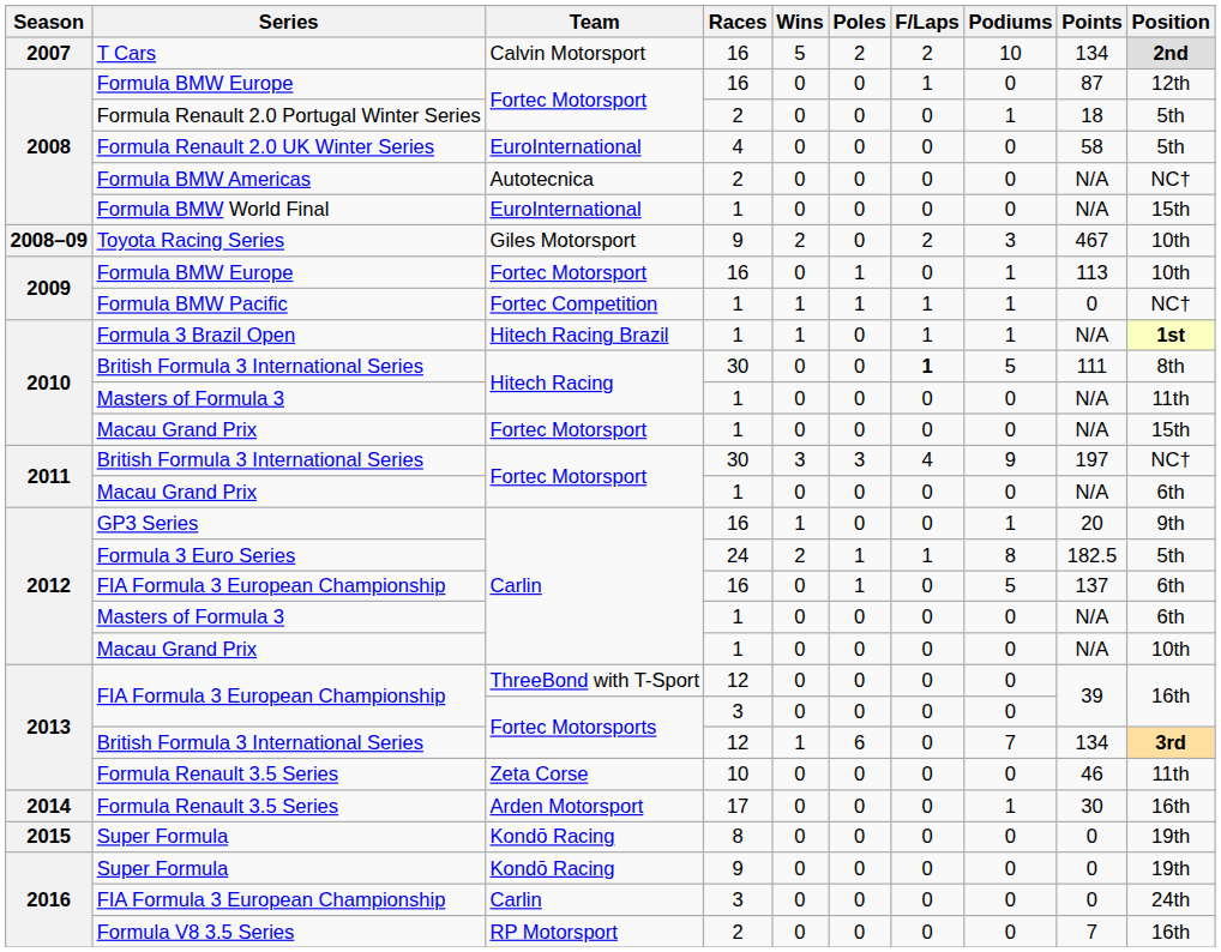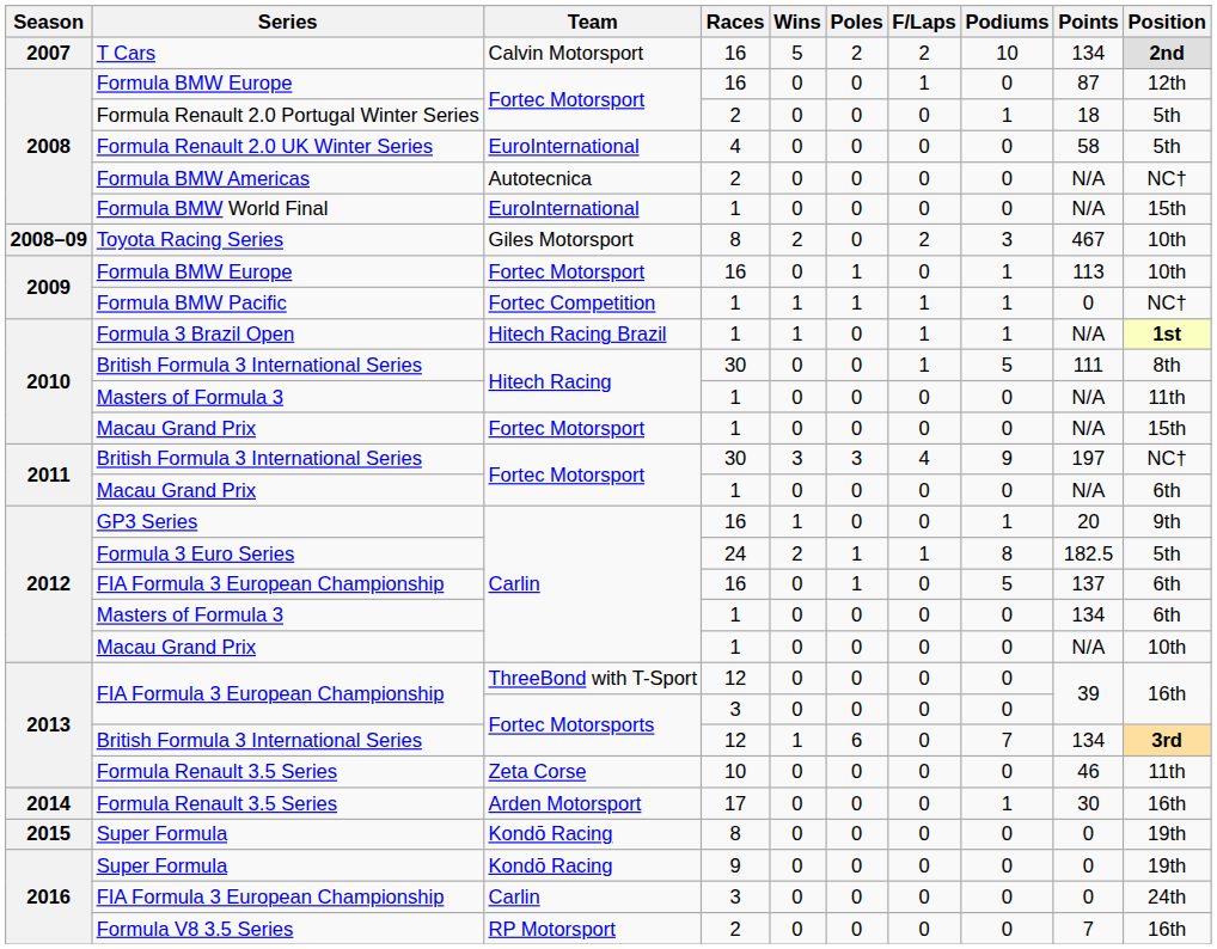 <table class="wikitable" style="font-size: 90%; text-align:center">
 <tr>
 <th>Season</th>
 <th>Series</th>
 <th>Team</th>
 <th>Races</th>
 <th>Wins</th>
 <th>Poles</th>
 <th>F/Laps</th>
 <th>Podiums</th>
 <th>Points</th>
 <th>Position</th>
 </tr>
 <tr>
 <th>2007</th>
 <td align=left><a href='#'>T Cars</a></td>
 <td align=left>Calvin Motorsport</td>
 <td>16</td>
 <td>5</td>
 <td>2</td>
 <td>2</td>
 <td>10</td>
 <td>134</td>
 <td style="background:#DFDFDF;"><strong>2nd</strong></td>
 </tr>
 <tr>
 <th rowspan=5>2008</th>
 <td align=left><a href='#'>Formula BMW Europe</a></td>
 <td rowspan=2 align=left><a href='#'>Fortec Motorsport</a></td>
 <td>16</td>
 <td>0</td>
 <td>0</td>
 <td>1</td>
 <td>0</td>
 <td>87</td>
 <td>12th</td>
 </tr>
 <tr>
 <td align=left>Formula Renault 2.0 Portugal Winter Series</td>
 <td>2</td>
 <td>0</td>
 <td>0</td>
 <td>0</td>
 <td>1</td>
 <td>18</td>
 <td>5th</td>
 </tr>
 <tr>
 <td align=left><a href='#'>Formula Renault 2.0 UK Winter Series</a></td>
 <td align=left><a href='#'>EuroInternational</a></td>
 <td>4</td>
 <td>0</td>
 <td>0</td>
 <td>0</td>
 <td>0</td>
 <td>58</td>
 <td>5th</td>
 </tr>
 <tr>
 <td align=left><a href='#'>Formula BMW Americas</a></td>
 <td align=left>Autotecnica</td>
 <td>2</td>
 <td>0</td>
 <td>0</td>
 <td>0</td>
 <td>0</td>
 <td>N/A</td>
 <td>NC†</td>
 </tr>
 <tr>
 <td align=left><a href='#'>Formula BMW</a> World Final</td>
 <td align=left><a href='#'>EuroInternational</a></td>
 <td>1</td>
 <td>0</td>
 <td>0</td>
 <td>0</td>
 <td>0</td>
 <td>N/A</td>
 <td>15th</td>
 </tr>
 <tr>
 <th>2008–09</th>
 <td align=left><a href='#'>Toyota Racing Series</a></td>
 <td align=left>Giles Motorsport</td>
-<td>9</td>
+<td>8</td>
 <td>2</td>
 <td>0</td>
 <td>2</td>
 <td>3</td>
 <td>467</td>
 <td>10th</td>
 </tr>
 <tr>
 <th rowspan=2>2009</th>
 <td align=left><a href='#'>Formula BMW Europe</a></td>
 <td align=left><a href='#'>Fortec Motorsport</a></td>
 <td>16</td>
 <td>0</td>
 <td>1</td>
 <td>0</td>
 <td>1</td>
 <td>113</td>
 <td>10th</td>
 </tr>
 <tr>
 <td align=left><a href='#'>Formula BMW Pacific</a></td>
 <td align=left><a href='#'>Fortec Competition</a></td>
 <td>1</td>
 <td>1</td>
 <td>1</td>
 <td>1</td>
 <td>1</td>
 <td>0</td>
 <td>NC†</td>
 </tr>
 <tr>
 <th rowspan=4>2010</th>
 <td align=left><a href='#'>Formula 3 Brazil Open</a></td>
 <td align=left><a href='#'>Hitech Racing Brazil</a></td>
 <td>1</td>
 <td>1</td>
 <td>0</td>
 <td>1</td>
 <td>1</td>
 <td>N/A</td>
 <td style="background:#FBFFBF;"><strong>1st</strong></td>
 </tr>
 <tr>
 <td align=left><a href='#'>British Formula 3 International Series</a></td>
 <td align=left rowspan=2><a href='#'>Hitech Racing</a></td>
 <td>30</td>
 <td>0</td>
 <td>0</td>
-<td><strong>1</strong></td>
+<td>1</td>
 <td>5</td>
 <td>111</td>
 <td>8th</td>
 </tr>
 <tr>
 <td align=left><a href='#'>Masters of Formula 3</a></td>
 <td>1</td>
 <td>0</td>
 <td>0</td>
 <td>0</td>
 <td>0</td>
 <td>N/A</td>
 <td>11th</td>
 </tr>
 <tr>
 <td align=left><a href='#'>Macau Grand Prix</a></td>
 <td align=left><a href='#'>Fortec Motorsport</a></td>
 <td>1</td>
 <td>0</td>
 <td>0</td>
 <td>0</td>
 <td>0</td>
 <td>N/A</td>
 <td>15th</td>
 </tr>
 <tr>
 <th rowspan=2>2011</th>
 <td align=left><a href='#'>British Formula 3 International Series</a></td>
 <td align=left rowspan=2><a href='#'>Fortec Motorsport</a></td>
 <td>30</td>
 <td>3</td>
 <td>3</td>
 <td>4</td>
 <td>9</td>
 <td>197</td>
 <td>NC†</td>
 </tr>
 <tr>
 <td align=left><a href='#'>Macau Grand Prix</a></td>
 <td>1</td>
 <td>0</td>
 <td>0</td>
 <td>0</td>
 <td>0</td>
 <td>N/A</td>
 <td>6th</td>
 </tr>
 <tr>
 <th rowspan=5>2012</th>
 <td align=left><a href='#'>GP3 Series</a></td>
 <td align=left rowspan=5><a href='#'>Carlin</a></td>
 <td>16</td>
 <td>1</td>
 <td>0</td>
 <td>0</td>
 <td>1</td>
 <td>20</td>
 <td>9th</td>
 </tr>
 <tr>
 <td align=left><a href='#'>Formula 3 Euro Series</a></td>
 <td>24</td>
 <td>2</td>
 <td>1</td>
 <td>1</td>
 <td>8</td>
 <td>182.5</td>
 <td>5th</td>
 </tr>
 <tr>
 <td align=left><a href='#'>FIA Formula 3 European Championship</a></td>
 <td>16</td>
 <td>0</td>
 <td>1</td>
 <td>0</td>
 <td>5</td>
 <td>137</td>
 <td>6th</td>
 </tr>
 <tr>
 <td align=left><a href='#'>Masters of Formula 3</a></td>
 <td>1</td>
 <td>0</td>
 <td>0</td>
 <td>0</td>
 <td>0</td>
-<td>N/A</td>
+<td>134</td>
 <td>6th</td>
 </tr>
 <tr>
 <td align=left><a href='#'>Macau Grand Prix</a></td>
 <td>1</td>
 <td>0</td>
 <td>0</td>
 <td>0</td>
 <td>0</td>
 <td>N/A</td>
 <td>10th</td>
 </tr>
 <tr>
 <th rowspan=4>2013</th>
 <td align=left rowspan=2><a href='#'>FIA Formula 3 European Championship</a></td>
 <td align=left><a href='#'>ThreeBond</a> with T-Sport</td>
 <td>12</td>
 <td>0</td>
 <td>0</td>
 <td>0</td>
 <td>0</td>
 <td rowspan=2>39</td>
 <td rowspan=2>16th</td>
 </tr>
 <tr>
 <td align=left rowspan=2><a href='#'>Fortec Motorsports</a></td>
 <td>3</td>
 <td>0</td>
 <td>0</td>
 <td>0</td>
 <td>0</td>
 </tr>
 <tr>
 <td align=left><a href='#'>British Formula 3 International Series</a></td>
 <td>12</td>
 <td>1</td>
 <td>6</td>
 <td>0</td>
 <td>7</td>
 <td>134</td>
 <td style="background:#FFDF9F;"><strong>3rd</strong></td>
 </tr>
 <tr>
 <td align=left><a href='#'>Formula Renault 3.5 Series</a></td>
 <td align=left><a href='#'>Zeta Corse</a></td>
 <td>10</td>
 <td>0</td>
 <td>0</td>
 <td>0</td>
 <td>0</td>
 <td>46</td>
 <td>11th</td>
 </tr>
 <tr>
 <th>2014</th>
 <td align=left><a href='#'>Formula Renault 3.5 Series</a></td>
 <td align=left><a href='#'>Arden Motorsport</a></td>
 <td>17</td>
 <td>0</td>
 <td>0</td>
 <td>0</td>
 <td>1</td>
 <td>30</td>
 <td>16th</td>
 </tr>
 <tr>
 <th>2015</th>
 <td align=left><a href='#'>Super Formula</a></td>
 <td align=left><a href='#'>Kondō Racing</a></td>
 <td>8</td>
 <td>0</td>
 <td>0</td>
 <td>0</td>
 <td>0</td>
 <td>0</td>
 <td>19th</td>
 </tr>
 <tr>
 <th rowspan=3>2016</th>
 <td align=left><a href='#'>Super Formula</a></td>
 <td align=left><a href='#'>Kondō Racing</a></td>
 <td>9</td>
 <td>0</td>
 <td>0</td>
 <td>0</td>
 <td>0</td>
 <td>0</td>
 <td>19th</td>
 </tr>
 <tr>
 <td align=left><a href='#'>FIA Formula 3 European Championship</a></td>
 <td align=left><a href='#'>Carlin</a></td>
 <td>3</td>
 <td>0</td>
 <td>0</td>
 <td>0</td>
 <td>0</td>
 <td>0</td>
 <td>24th</td>
 </tr>
 <tr>
 <td align=left><a href='#'>Formula V8 3.5 Series</a></td>
 <td align=left><a href='#'>RP Motorsport</a></td>
 <td>2</td>
 <td>0</td>
 <td>0</td>
 <td>0</td>
 <td>0</td>
 <td>7</td>
 <td>16th</td>
 </tr>
 </table>
